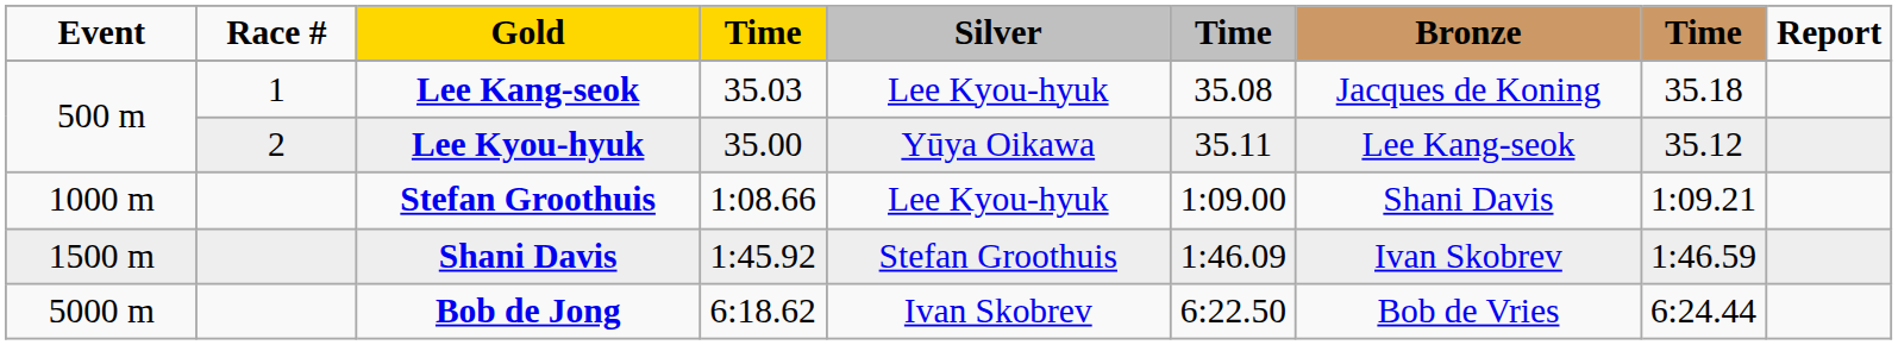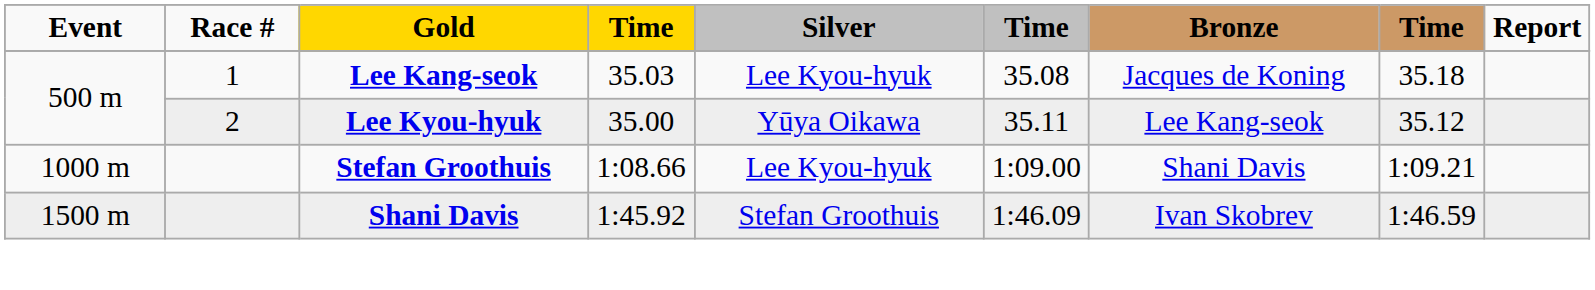 <table class="wikitable">
 <tr>
 <td width="80" align="center"><strong>Event</strong></td>
 <td width="65" align="center"><strong>Race #</strong></td>
 <td width="150" bgcolor="gold" align="center"><strong>Gold</strong></td>
 <td width="50" bgcolor="gold" align="center"><strong>Time</strong></td>
 <td width="150" bgcolor="silver" align="center"><strong>Silver</strong></td>
 <td width="50" bgcolor="silver" align="center"><strong>Time</strong></td>
 <td width="150" bgcolor="#CC9966" align="center"><strong>Bronze</strong></td>
 <td width="50" bgcolor="#CC9966" align="center"><strong>Time</strong></td>
 <td width="50" align="center"><strong>Report</strong></td>
 </tr>
 <tr bgcolor="#cccccc">
 </tr>
 <tr>
 <td rowspan=2 align="center">500 m</td>
 <td align="center">1</td>
 <td align="center"><strong><a href='#'>Lee Kang-seok</a></strong><br><small></small></td>
 <td align="center">35.03</td>
 <td align="center"><a href='#'>Lee Kyou-hyuk</a><br><small></small></td>
 <td align="center">35.08</td>
 <td align="center"><a href='#'>Jacques de Koning</a><br><small></small></td>
 <td align="center">35.18</td>
 <td align="center"></td>
 </tr>
 <tr bgcolor="#eeeeee">
 <td align="center">2</td>
 <td align="center"><strong><a href='#'>Lee Kyou-hyuk</a></strong><br><small></small></td>
 <td align="center">35.00</td>
 <td align="center"><a href='#'>Yūya Oikawa</a><br><small></small></td>
 <td align="center">35.11</td>
 <td align="center"><a href='#'>Lee Kang-seok</a><br><small></small></td>
 <td align="center">35.12</td>
 <td align="center"></td>
 </tr>
 <tr>
 <td align="center">1000 m</td>
 <td align="center"></td>
 <td align="center"><strong><a href='#'>Stefan Groothuis</a></strong><br><small></small></td>
 <td align="center">1:08.66</td>
 <td align="center"><a href='#'>Lee Kyou-hyuk</a><br><small></small></td>
 <td align="center">1:09.00</td>
 <td align="center"><a href='#'>Shani Davis</a><br><small></small></td>
 <td align="center">1:09.21</td>
 <td align="center"></td>
 </tr>
 <tr bgcolor="#eeeeee">
 <td align="center">1500 m</td>
 <td align="center"></td>
 <td align="center"><strong><a href='#'>Shani Davis</a></strong><br><small></small></td>
 <td align="center">1:45.92</td>
 <td align="center"><a href='#'>Stefan Groothuis</a><br><small></small></td>
 <td align="center">1:46.09</td>
 <td align="center"><a href='#'>Ivan Skobrev</a><br><small></small></td>
 <td align="center">1:46.59</td>
 <td align="center"></td>
 </tr>
-<tr>
-<td align="center">5000 m</td>
-<td align="center"></td>
-<td align="center"><strong><a href='#'>Bob de Jong</a></strong><br><small></small></td>
-<td align="center">6:18.62</td>
-<td align="center"><a href='#'>Ivan Skobrev</a><br><small></small></td>
-<td align="center">6:22.50</td>
-<td align="center"><a href='#'>Bob de Vries</a><br><small></small></td>
-<td align="center">6:24.44</td>
-<td align="center"></td>
-</tr>
 </table>
